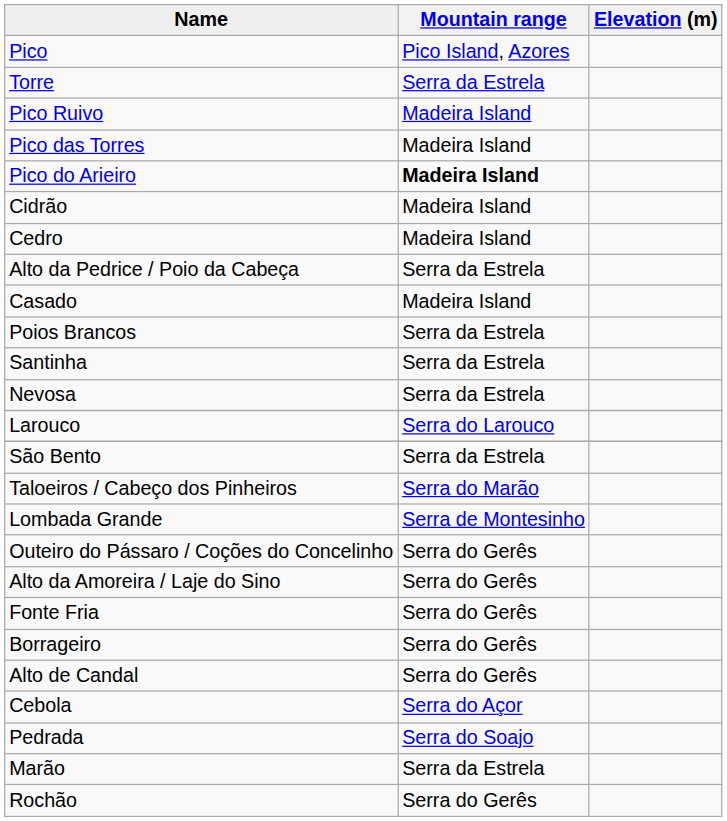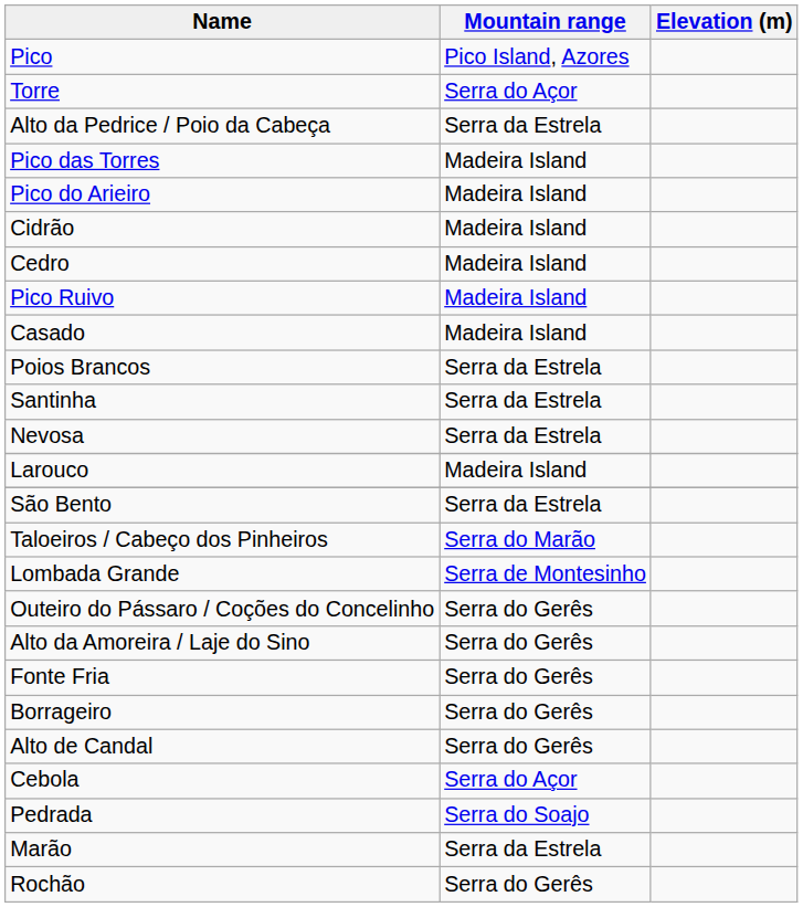 <table class="wikitable sortable">
 <tr>
 <th style="background:#efefef;">Name</th>
 <th><a href='#'>Mountain range</a></th>
 <th><a href='#'>Elevation</a> (m)</th>
 </tr>
 <tr>
 <td><a href='#'>Pico</a></td>
 <td><a href='#'>Pico Island</a>, <a href='#'>Azores</a></td>
 <td align="center"></td>
 </tr>
 <tr>
 <td><a href='#'>Torre</a></td>
-<td><a href='#'>Serra da Estrela</a></td>
+<td><a href='#'>Serra do Açor</a></td>
 <td align="center"></td>
 </tr>
 <tr>
-<td><a href='#'>Pico Ruivo</a></td>
-<td><a href='#'>Madeira Island</a></td>
+<td>Alto da Pedrice / Poio da Cabeça</td>
+<td>Serra da Estrela</td>
 <td align="center"></td>
 </tr>
 <tr>
 <td><a href='#'>Pico das Torres</a></td>
 <td>Madeira Island</td>
 <td align="center"></td>
 </tr>
 <tr>
 <td><a href='#'>Pico do Arieiro</a></td>
-<td><strong>Madeira Island</strong></td>
+<td>Madeira Island</td>
 <td align="center"></td>
 </tr>
 <tr>
 <td>Cidrão</td>
 <td>Madeira Island</td>
 <td align="center"></td>
 </tr>
 <tr>
 <td>Cedro</td>
 <td>Madeira Island</td>
 <td align="center"></td>
 </tr>
 <tr>
-<td>Alto da Pedrice / Poio da Cabeça</td>
-<td>Serra da Estrela</td>
+<td><a href='#'>Pico Ruivo</a></td>
+<td><a href='#'>Madeira Island</a></td>
 <td align="center"></td>
 </tr>
 <tr>
 <td>Casado</td>
 <td>Madeira Island</td>
 <td align="center"></td>
 </tr>
 <tr>
 <td>Poios Brancos</td>
 <td>Serra da Estrela</td>
 <td align="center"></td>
 </tr>
 <tr>
 <td>Santinha</td>
 <td>Serra da Estrela</td>
 <td align="center"></td>
 </tr>
 <tr>
 <td>Nevosa</td>
 <td>Serra da Estrela</td>
 <td align="center"></td>
 </tr>
 <tr>
 </tr>
 <tr>
 <td>Larouco</td>
-<td><a href='#'>Serra do Larouco</a></td>
+<td>Madeira Island</td>
 <td align="center"></td>
 </tr>
 <tr>
 </tr>
 <tr>
 <td>São Bento</td>
 <td>Serra da Estrela</td>
 <td align="center"></td>
 </tr>
 <tr>
 <td>Taloeiros / Cabeço dos Pinheiros</td>
 <td><a href='#'>Serra do Marão</a></td>
 <td align="center"></td>
 </tr>
 <tr>
 <td>Lombada Grande</td>
 <td><a href='#'>Serra de Montesinho</a></td>
 <td align="center"></td>
 </tr>
 <tr>
 <td>Outeiro do Pássaro / Coções do Concelinho</td>
 <td>Serra do Gerês</td>
 <td align="center"></td>
 </tr>
 <tr>
 <td>Alto da Amoreira / Laje do Sino</td>
 <td>Serra do Gerês</td>
 <td align="center"></td>
 </tr>
 <tr>
 <td>Fonte Fria</td>
 <td>Serra do Gerês</td>
 <td align="center"></td>
 </tr>
 <tr>
 <td>Borrageiro</td>
 <td>Serra do Gerês</td>
 <td align="center"></td>
 </tr>
 <tr>
 <td>Alto de Candal</td>
 <td>Serra do Gerês</td>
 <td align="center"></td>
 </tr>
 <tr>
 <td>Cebola</td>
 <td><a href='#'>Serra do Açor</a></td>
 <td align="center"></td>
 </tr>
 <tr>
 <td>Pedrada</td>
 <td><a href='#'>Serra do Soajo</a></td>
 <td align="center"></td>
 </tr>
 <tr>
 <td>Marão</td>
 <td>Serra da Estrela</td>
 <td align="center"></td>
 </tr>
 <tr>
 <td>Rochão</td>
 <td>Serra do Gerês</td>
 <td align="center"></td>
 </tr>
 </table>
